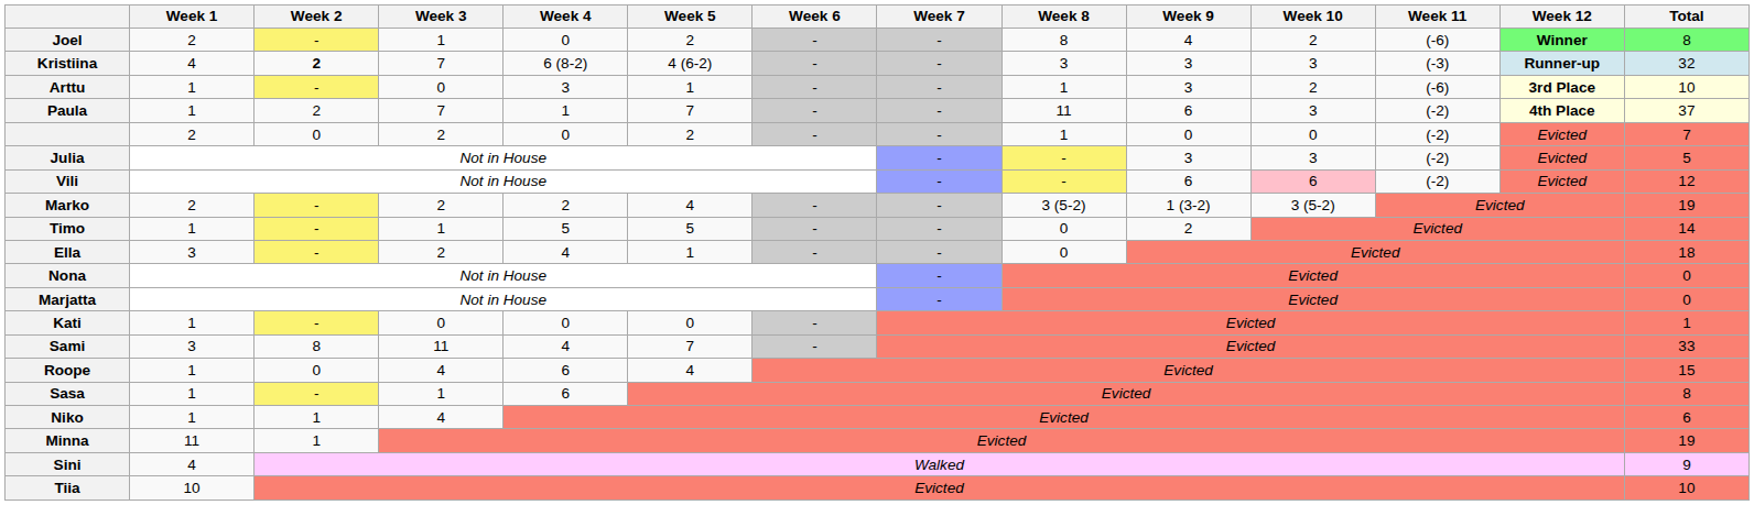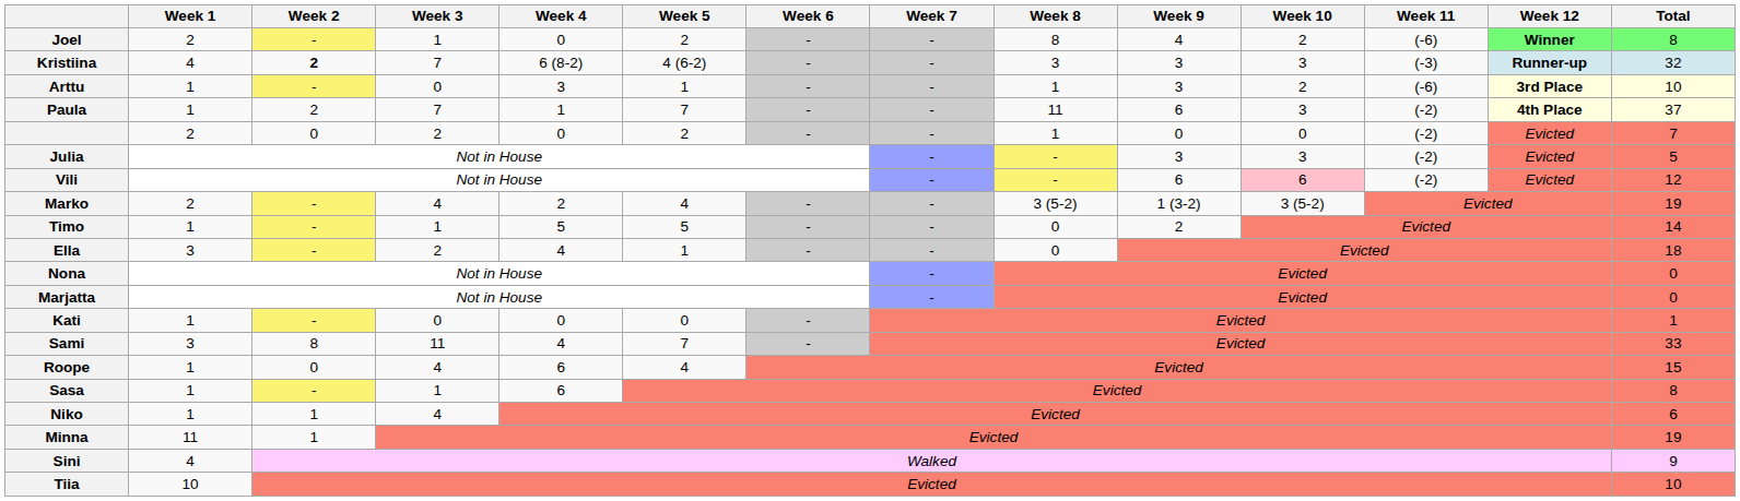 <table class="wikitable" style="font-size:85%; text-align:center; line-height:15px; width:100%;">
 <tr>
 <th style="width: 5%;"></th>
 <th style="width: 5%;">Week 1</th>
 <th style="width: 5%;">Week 2</th>
 <th style="width: 5%;">Week 3</th>
 <th style="width: 5%;">Week 4</th>
 <th style="width: 5%;">Week 5</th>
 <th style="width: 5%;">Week 6</th>
 <th style="width: 5%;">Week 7</th>
 <th style="width: 5%;">Week 8</th>
 <th style="width: 5%;">Week 9</th>
 <th style="width: 5%;">Week 10</th>
 <th style="width: 5%;">Week 11</th>
 <th style="width: 5%;">Week 12</th>
 <th style="width: 5%;">Total</th>
 </tr>
 <tr>
 <th>Joel</th>
 <td>2</td>
 <td style="background:#FBF373">-</td>
 <td>1</td>
 <td>0</td>
 <td>2</td>
 <td style="background:#CCC">-</td>
 <td style="background:#CCC">-</td>
 <td>8</td>
 <td>4</td>
 <td>2</td>
 <td>(-6)</td>
 <td style="background:#73FB76"><strong>Winner</strong></td>
 <td style="background:#73FB76">8</td>
 </tr>
 <tr>
 <th>Kristiina</th>
 <td>4</td>
 <td><strong>2</strong></td>
 <td>7</td>
 <td>6 (8-2)</td>
 <td>4 (6-2)</td>
 <td style="background:#CCC">-</td>
 <td style="background:#CCC">-</td>
 <td>3</td>
 <td>3</td>
 <td>3</td>
 <td>(-3)</td>
 <td style="background:#D1E8EF"><strong>Runner-up</strong></td>
 <td style="background:#D1E8EF">32</td>
 </tr>
 <tr>
 <th>Arttu</th>
 <td>1</td>
 <td style="background:#FBF373">-</td>
 <td>0</td>
 <td>3</td>
 <td>1</td>
 <td style="background:#CCC">-</td>
 <td style="background:#CCC">-</td>
 <td>1</td>
 <td>3</td>
 <td>2</td>
 <td>(-6)</td>
 <td style="background:#FFFFDD"><strong>3rd Place</strong></td>
 <td style="background:#FFFFDD">10</td>
 </tr>
 <tr>
 <th>Paula</th>
 <td>1</td>
 <td>2</td>
 <td>7</td>
 <td>1</td>
 <td>7</td>
 <td style="background:#CCC">-</td>
 <td style="background:#CCC">-</td>
 <td>11</td>
 <td>6</td>
 <td>3</td>
 <td>(-2)</td>
 <td style="background:#FFFFDD"><strong>4th Place</strong></td>
 <td style="background:#FFFFDD">37</td>
 </tr>
 <tr>
 <th></th>
 <td>2</td>
 <td>0</td>
 <td>2</td>
 <td>0</td>
 <td>2</td>
 <td style="background:#CCC">-</td>
 <td style="background:#CCC">-</td>
 <td>1</td>
 <td>0</td>
 <td>0</td>
 <td>(-2)</td>
 <td style="background:salmon"><em>Evicted</em></td>
 <td style="background:salmon">7</td>
 </tr>
 <tr>
 <th>Julia</th>
 <td colspan="6" style="background:white"><em>Not in House</em></td>
 <td style="background:#959FFD">-</td>
 <td style="background:#FBF373">-</td>
 <td>3</td>
 <td>3</td>
 <td>(-2)</td>
 <td style="background:salmon"><em>Evicted</em></td>
 <td style="background:salmon">5</td>
 </tr>
 <tr>
 <th>Vili</th>
 <td colspan="6" style="background:white"><em>Not in House</em></td>
 <td style="background:#959FFD">-</td>
 <td style="background:#FBF373">-</td>
 <td>6</td>
 <td style="background: pink;">6</td>
 <td>(-2)</td>
 <td style="background:salmon"><em>Evicted</em></td>
 <td style="background:salmon">12</td>
 </tr>
 <tr>
 <th>Marko</th>
 <td>2</td>
 <td style="background:#FBF373">-</td>
-<td>2</td>
+<td>4</td>
 <td>2</td>
 <td>4</td>
 <td style="background:#CCC">-</td>
 <td style="background:#CCC">-</td>
 <td>3 (5-2)</td>
 <td>1 (3-2)</td>
 <td>3 (5-2)</td>
 <td colspan="2" style="background:salmon"><em>Evicted</em></td>
 <td style="background:salmon">19</td>
 </tr>
 <tr>
 <th>Timo</th>
 <td>1</td>
 <td style="background:#FBF373">-</td>
 <td>1</td>
 <td>5</td>
 <td>5</td>
 <td style="background:#CCC">-</td>
 <td style="background:#CCC">-</td>
 <td>0</td>
 <td>2</td>
 <td colspan="3" style="background:salmon"><em>Evicted</em></td>
 <td style="background:salmon">14</td>
 </tr>
 <tr>
 <th>Ella</th>
 <td>3</td>
 <td style="background:#FBF373">-</td>
 <td>2</td>
 <td>4</td>
 <td>1</td>
 <td style="background:#CCC">-</td>
 <td style="background:#CCC">-</td>
 <td>0</td>
 <td colspan="4" style="background:salmon"><em>Evicted</em></td>
 <td style="background:salmon">18</td>
 </tr>
 <tr>
 <th>Nona</th>
 <td colspan="6" style="background:white"><em>Not in House</em></td>
 <td style="background:#959FFD">-</td>
 <td colspan="5" style="background:salmon"><em>Evicted</em></td>
 <td style="background:salmon">0</td>
 </tr>
 <tr>
 <th>Marjatta</th>
 <td colspan="6" style="background:white"><em>Not in House</em></td>
 <td style="background:#959FFD">-</td>
 <td colspan="5" style="background:salmon"><em>Evicted</em></td>
 <td style="background:salmon">0</td>
 </tr>
 <tr>
 <th>Kati</th>
 <td>1</td>
 <td style="background:#FBF373">-</td>
 <td>0</td>
 <td>0</td>
 <td>0</td>
 <td style="background:#CCC">-</td>
 <td colspan="6" style="background:salmon"><em>Evicted</em></td>
 <td style="background:salmon">1</td>
 </tr>
 <tr>
 <th>Sami</th>
 <td>3</td>
 <td>8</td>
 <td>11</td>
 <td>4</td>
 <td>7</td>
 <td style="background:#CCC">-</td>
 <td colspan="6" style="background:salmon"><em>Evicted</em></td>
 <td style="background:salmon">33</td>
 </tr>
 <tr>
 <th>Roope</th>
 <td>1</td>
 <td>0</td>
 <td>4</td>
 <td>6</td>
 <td>4</td>
 <td colspan="7" style="background:salmon"><em>Evicted</em></td>
 <td style="background:salmon">15</td>
 </tr>
 <tr>
 <th>Sasa</th>
 <td>1</td>
 <td style="background:#FBF373">-</td>
 <td>1</td>
 <td>6</td>
 <td colspan="8" style="background:salmon"><em>Evicted</em></td>
 <td style="background:salmon">8</td>
 </tr>
 <tr>
 <th>Niko</th>
 <td>1</td>
 <td>1</td>
 <td>4</td>
 <td colspan="9" style="background:salmon"><em>Evicted</em></td>
 <td style="background:salmon">6</td>
 </tr>
 <tr>
 <th>Minna</th>
 <td>11</td>
 <td>1</td>
 <td colspan="10" style="background:salmon"><em>Evicted</em></td>
 <td style="background:salmon">19</td>
 </tr>
 <tr>
 <th>Sini</th>
 <td>4</td>
 <td colspan="11" style="background:#fcf"><em>Walked</em></td>
 <td style="background:#fcf">9</td>
 </tr>
 <tr>
 <th>Tiia</th>
 <td>10</td>
 <td colspan="11" style="background:salmon"><em>Evicted</em></td>
 <td style="background:salmon">10</td>
 </tr>
 </table>
